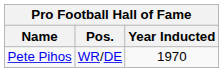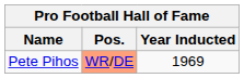 <table class="wikitable" style="text-align:center">
 <tr>
 <th colspan=6 style =><strong>Pro Football Hall of Fame</strong></th>
 </tr>
 <tr>
 <th style = >Name</th>
 <th style = >Pos.</th>
 <th style = >Year Inducted</th>
 </tr>
 <tr>
 <td><a href='#'>Pete Pihos</a></td>
-<td><a href='#'>WR</a>/<a href='#'>DE</a></td>
-<td>1970</td>
+<td style="background: lightsalmon;"><a href='#'>WR</a>/<a href='#'>DE</a></td>
+<td>1969</td>
 </tr>
 </table>
